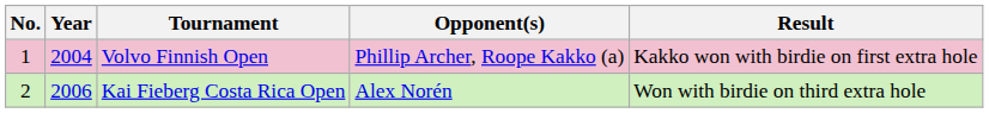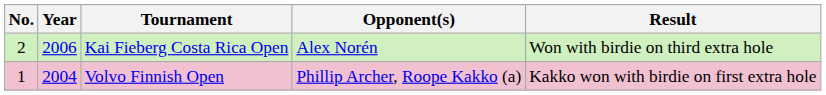 <table class="wikitable" style="font-size:95%;">
 <tr>
 <th>No.</th>
 <th>Year</th>
 <th>Tournament</th>
 <th>Opponent(s)</th>
 <th>Result</th>
 </tr>
+<tr style="background:#D0F0C0;">
+<td align=center>2</td>
+<td><a href='#'>2006</a></td>
+<td><a href='#'>Kai Fieberg Costa Rica Open</a></td>
+<td> <a href='#'>Alex Norén</a></td>
+<td>Won with birdie on third extra hole</td>
+</tr>
 <tr style="background:#F2C1D1;">
 <td align=center>1</td>
 <td><a href='#'>2004</a></td>
 <td><a href='#'>Volvo Finnish Open</a></td>
 <td> <a href='#'>Phillip Archer</a>,  <a href='#'>Roope Kakko</a> (a)</td>
 <td>Kakko won with birdie on first extra hole</td>
 </tr>
-<tr style="background:#D0F0C0;">
-<td align=center>2</td>
-<td><a href='#'>2006</a></td>
-<td><a href='#'>Kai Fieberg Costa Rica Open</a></td>
-<td> <a href='#'>Alex Norén</a></td>
-<td>Won with birdie on third extra hole</td>
-</tr>
 </table>
